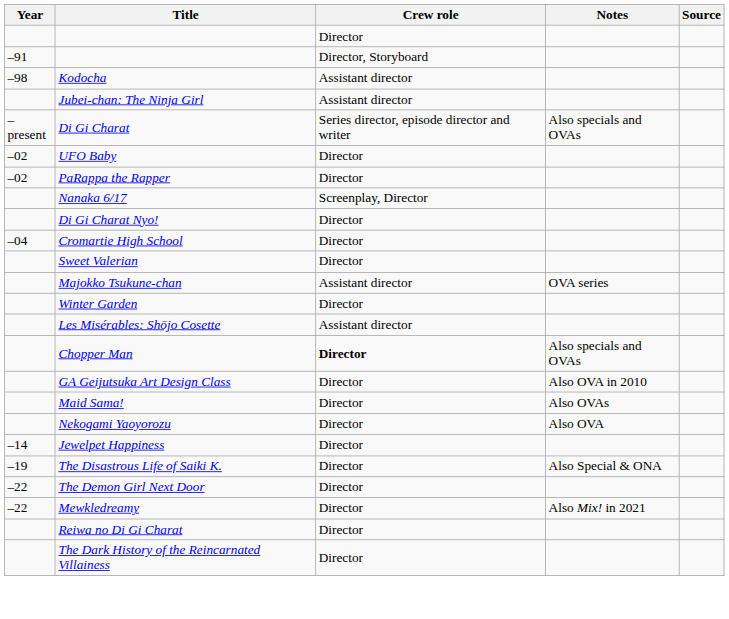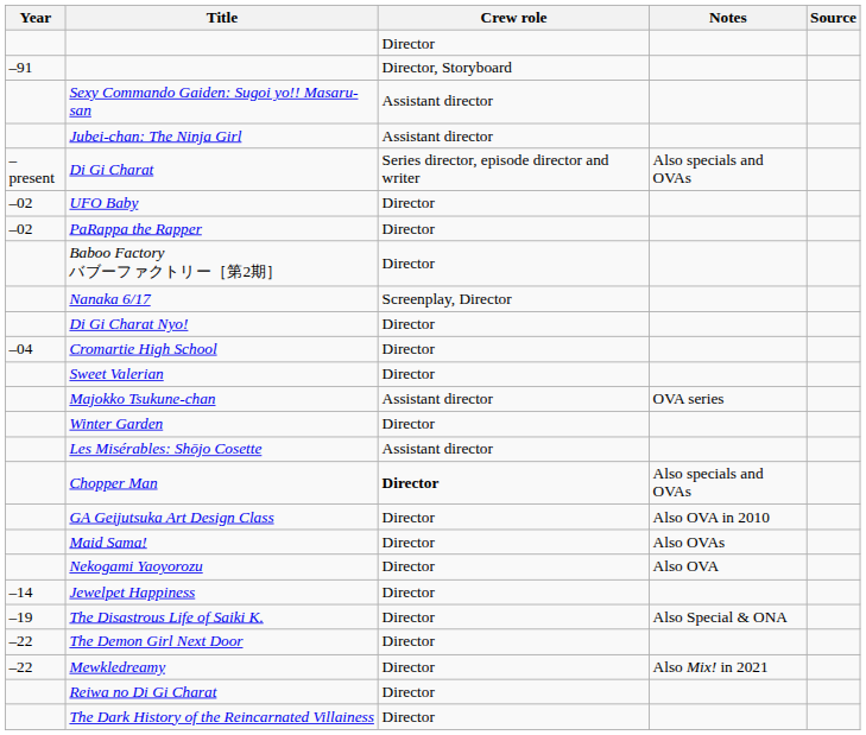 <table class="wikitable sortable plainrowheaders">
 <tr>
 <th>Year</th>
 <th>Title</th>
 <th>Crew role</th>
 <th class="unsortable">Notes</th>
 <th class="unsortable">Source</th>
 </tr>
 <tr>
 <td></td>
 <td></td>
 <td>Director</td>
 <td></td>
 <td></td>
 </tr>
 <tr>
 <td>–91</td>
 <td></td>
 <td>Director, Storyboard</td>
 <td></td>
 <td></td>
 </tr>
 <tr>
-<td>–98</td>
-<td><em><a href='#'>Kodocha</a></em></td>
+<td></td>
+<td><em><a href='#'>Sexy Commando Gaiden: Sugoi yo!! Masaru-san</a></em></td>
 <td>Assistant director</td>
 <td></td>
 <td></td>
 </tr>
 <tr>
 <td></td>
 <td><em><a href='#'>Jubei-chan: The Ninja Girl</a></em></td>
 <td>Assistant director</td>
 <td></td>
 <td></td>
 </tr>
 <tr>
 <td>–present</td>
 <td><em><a href='#'>Di Gi Charat</a></em></td>
 <td>Series director, episode director and writer</td>
 <td>Also specials and OVAs</td>
 <td></td>
 </tr>
 <tr>
 <td>–02</td>
 <td><em><a href='#'>UFO Baby</a></em></td>
 <td>Director</td>
 <td></td>
 <td></td>
 </tr>
 <tr>
 <td>–02</td>
 <td><em><a href='#'>PaRappa the Rapper</a></em></td>
+<td>Director</td>
+<td></td>
+<td></td>
+</tr>
+<tr>
+<td></td>
+<td><em>Baboo Factory</em><br>バブーファクトリー［第2期］</td>
 <td>Director</td>
 <td></td>
 <td></td>
 </tr>
 <tr>
 <td></td>
 <td><em><a href='#'>Nanaka 6/17</a></em></td>
 <td>Screenplay, Director</td>
 <td></td>
 <td></td>
 </tr>
 <tr>
 <td></td>
 <td><em><a href='#'>Di Gi Charat Nyo!</a></em></td>
 <td>Director</td>
 <td></td>
 <td></td>
 </tr>
 <tr>
 <td>–04</td>
 <td><em><a href='#'>Cromartie High School</a></em></td>
 <td>Director</td>
 <td></td>
 <td></td>
 </tr>
 <tr>
 <td></td>
 <td><em><a href='#'>Sweet Valerian</a></em></td>
 <td>Director</td>
 <td></td>
 <td></td>
 </tr>
 <tr>
 <td></td>
 <td><em><a href='#'>Majokko Tsukune-chan</a></em></td>
 <td>Assistant director</td>
 <td>OVA series</td>
 <td></td>
 </tr>
 <tr>
 <td></td>
 <td><em><a href='#'>Winter Garden</a></em></td>
 <td>Director</td>
 <td></td>
 <td></td>
 </tr>
 <tr>
 <td></td>
 <td><em><a href='#'>Les Misérables: Shōjo Cosette</a></em></td>
 <td>Assistant director</td>
 <td></td>
 <td></td>
 </tr>
 <tr>
 <td></td>
 <td><em><a href='#'>Chopper Man</a></em></td>
 <td><strong>Director</strong></td>
 <td>Also specials and OVAs</td>
 <td></td>
 </tr>
 <tr>
 <td></td>
 <td><em><a href='#'>GA Geijutsuka Art Design Class</a></em></td>
 <td>Director</td>
 <td>Also OVA in 2010</td>
 <td></td>
 </tr>
 <tr>
 <td></td>
 <td><em><a href='#'>Maid Sama!</a></em></td>
 <td>Director</td>
 <td>Also OVAs</td>
 <td></td>
 </tr>
 <tr>
 <td></td>
 <td><em><a href='#'>Nekogami Yaoyorozu</a></em></td>
 <td>Director</td>
 <td>Also OVA</td>
 <td></td>
 </tr>
 <tr>
 <td>–14</td>
 <td><em><a href='#'>Jewelpet Happiness</a></em></td>
 <td>Director</td>
 <td></td>
 <td></td>
 </tr>
 <tr>
 <td>–19</td>
 <td><em><a href='#'>The Disastrous Life of Saiki K.</a></em></td>
 <td>Director</td>
 <td>Also Special & ONA</td>
 <td></td>
 </tr>
 <tr>
 <td>–22</td>
 <td><em><a href='#'>The Demon Girl Next Door</a></em></td>
 <td>Director</td>
 <td></td>
 <td></td>
 </tr>
 <tr>
 <td>–22</td>
 <td><em><a href='#'>Mewkledreamy</a></em></td>
 <td>Director</td>
 <td>Also <em>Mix!</em> in 2021</td>
 <td></td>
 </tr>
 <tr>
 <td></td>
 <td><em><a href='#'>Reiwa no Di Gi Charat</a></em></td>
 <td>Director</td>
 <td></td>
 <td></td>
 </tr>
 <tr>
 <td></td>
 <td><em><a href='#'>The Dark History of the Reincarnated Villainess</a></em></td>
 <td>Director</td>
 <td></td>
 <td></td>
 </tr>
 </table>
